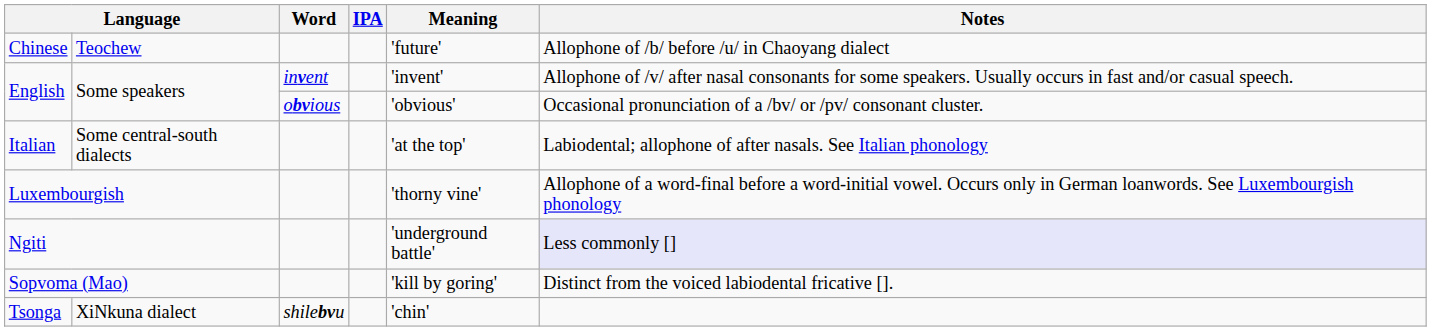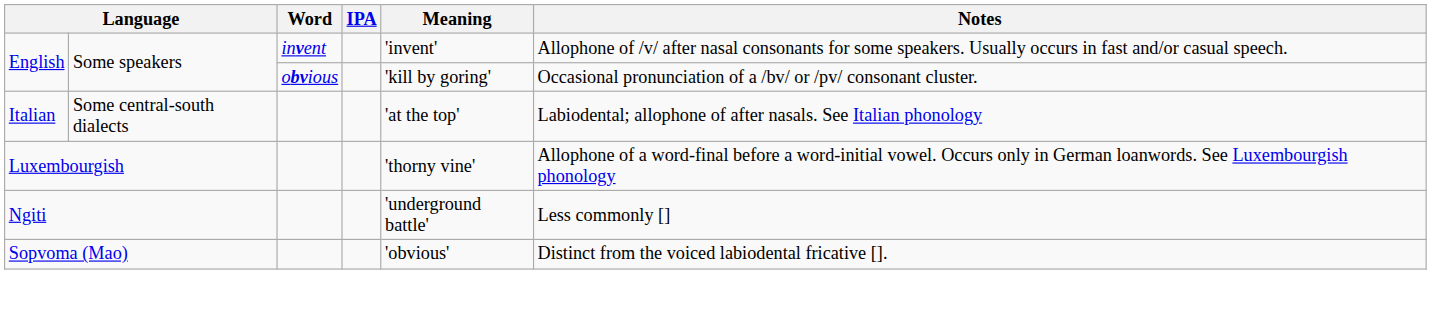 <table class="wikitable">
 <tr>
 <th colspan=2>Language</th>
 <th>Word</th>
 <th><a href='#'>IPA</a></th>
 <th>Meaning</th>
 <th>Notes</th>
-</tr>
-<tr>
-<td><a href='#'>Chinese</a></td>
-<td><a href='#'>Teochew</a></td>
-<td> </td>
-<td></td>
-<td>'future'</td>
-<td>Allophone of /b/ before /u/ in Chaoyang dialect</td>
 </tr>
 <tr>
 <td rowspan=2><a href='#'>English</a></td>
 <td rowspan=2>Some speakers</td>
 <td><em><a href='#'>in<strong>v</strong>ent</a></em></td>
 <td></td>
 <td>'invent'</td>
 <td>Allophone of /v/ after nasal consonants for some speakers. Usually occurs in fast and/or casual speech.</td>
 </tr>
 <tr>
 <td><em><a href='#'>o<strong>bv</strong>ious</a></em></td>
 <td></td>
-<td>'obvious'</td>
+<td>'kill by goring'</td>
 <td>Occasional pronunciation of a /bv/ or /pv/ consonant cluster.</td>
 </tr>
 <tr>
 <td><a href='#'>Italian</a></td>
 <td>Some central-south dialects</td>
 <td></td>
 <td></td>
 <td>'at the top'</td>
 <td>Labiodental; allophone of  after nasals. See <a href='#'>Italian phonology</a></td>
 </tr>
 <tr>
 <td colspan=2><a href='#'>Luxembourgish</a></td>
 <td></td>
 <td></td>
 <td>'thorny vine'</td>
 <td>Allophone of a word-final  before a word-initial vowel. Occurs only in German loanwords. See <a href='#'>Luxembourgish phonology</a></td>
 </tr>
 <tr>
 <td colspan=2><a href='#'>Ngiti</a></td>
 <td></td>
 <td></td>
 <td>'underground battle'</td>
-<td style="background: lavender;">Less commonly []</td>
+<td>Less commonly []</td>
 </tr>
 <tr>
 <td colspan=2><a href='#'>Sopvoma (Mao)</a></td>
 <td></td>
 <td></td>
-<td>'kill by goring'</td>
+<td>'obvious'</td>
 <td>Distinct from the voiced labiodental fricative [].</td>
 </tr>
-<tr>
-<td><a href='#'>Tsonga</a></td>
-<td>XiNkuna dialect</td>
-<td><em>shile<strong>bv</strong>u</em></td>
-<td></td>
-<td>'chin'</td>
-<td></td>
-</tr>
 </table>
